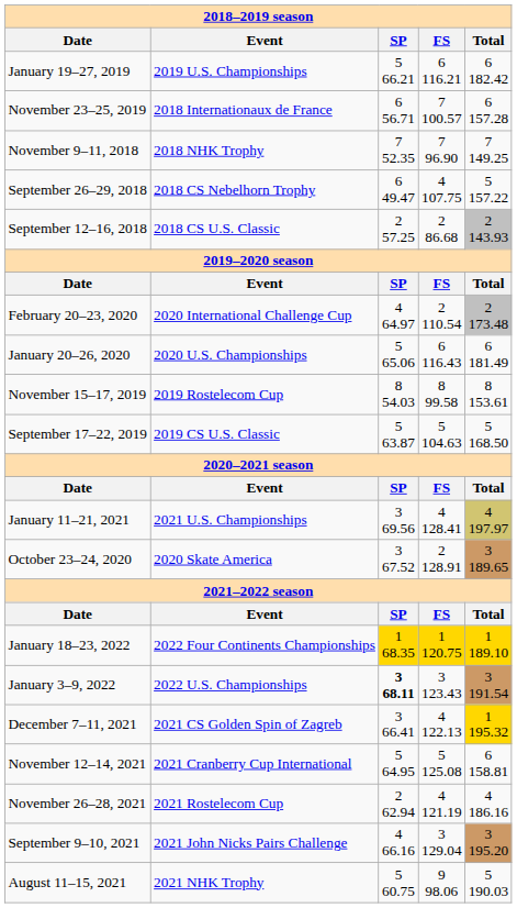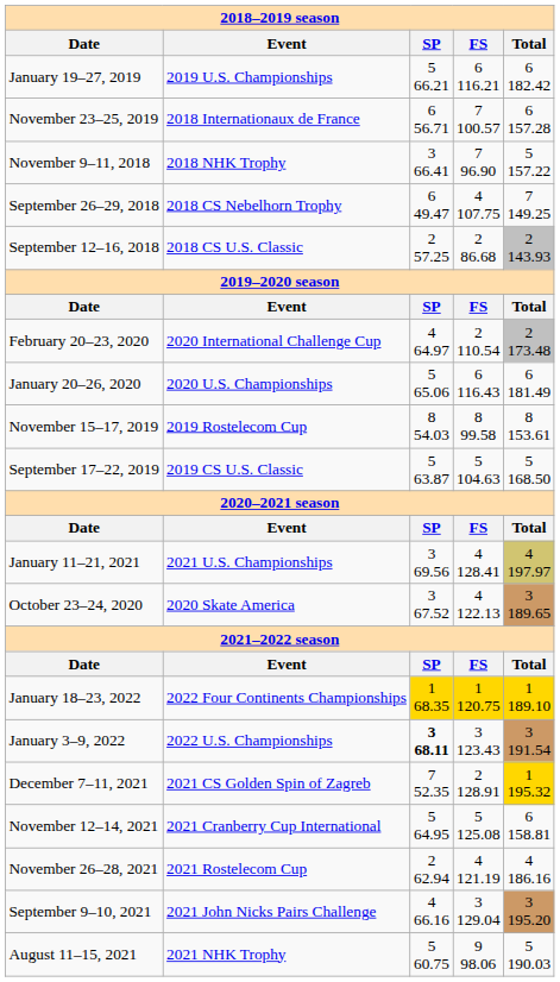 <table class="wikitable">
 <tr>
 <td style="background-color: #ffdead; " colspan=5 align=center><a href='#'><strong>2018–2019 season</strong></a></td>
 </tr>
 <tr>
 <th>Date</th>
 <th>Event</th>
 <th><a href='#'>SP</a></th>
 <th><a href='#'>FS</a></th>
 <th>Total</th>
 </tr>
 <tr>
 <td>January 19–27, 2019</td>
 <td><a href='#'>2019 U.S. Championships</a></td>
 <td align=center>5 <br> 66.21</td>
 <td align=center>6 <br> 116.21</td>
 <td align=center>6 <br> 182.42</td>
 </tr>
 <tr>
 <td>November 23–25, 2019</td>
 <td><a href='#'>2018 Internationaux de France</a></td>
 <td align=center>6 <br> 56.71</td>
 <td align=center>7 <br> 100.57</td>
 <td align=center>6 <br> 157.28</td>
 </tr>
 <tr>
 <td>November 9–11, 2018</td>
 <td><a href='#'>2018 NHK Trophy</a></td>
-<td align=center>7 <br> 52.35</td>
+<td align=center>3 <br> 66.41</td>
 <td align=center>7 <br>	96.90</td>
-<td align=center>7 <br> 149.25</td>
+<td align=center>5 <br> 157.22</td>
 </tr>
 <tr>
 <td>September 26–29, 2018</td>
 <td><a href='#'>2018 CS Nebelhorn Trophy</a></td>
 <td align=center>6 <br> 49.47</td>
 <td align=center>4 <br> 107.75</td>
-<td align=center>5 <br> 157.22</td>
+<td align=center>7 <br> 149.25</td>
 </tr>
 <tr>
 <td>September 12–16, 2018</td>
 <td><a href='#'>2018 CS U.S. Classic</a></td>
 <td align=center>2 <br>	57.25</td>
 <td align=center>2 <br> 86.68</td>
 <td align=center bgcolor=silver>2 <br> 143.93</td>
 </tr>
 <tr>
 <td style="background-color: #ffdead; " colspan=5 align=center><a href='#'><strong>2019–2020 season</strong></a></td>
 </tr>
 <tr>
 <th>Date</th>
 <th>Event</th>
 <th><a href='#'>SP</a></th>
 <th><a href='#'>FS</a></th>
 <th>Total</th>
 </tr>
 <tr>
 <td>February 20–23, 2020</td>
 <td><a href='#'>2020 International Challenge Cup</a></td>
 <td align=center>4 <br> 64.97</td>
 <td align=center>2 <br> 110.54</td>
 <td align=center bgcolor=silver>2 <br> 173.48</td>
 </tr>
 <tr>
 <td>January 20–26, 2020</td>
 <td><a href='#'>2020 U.S. Championships</a></td>
 <td align=center>5 <br> 65.06</td>
 <td align=center>6 <br> 116.43</td>
 <td align=center>6 <br> 181.49</td>
 </tr>
 <tr>
 <td>November 15–17, 2019</td>
 <td><a href='#'>2019 Rostelecom Cup</a></td>
 <td align=center>8 <br> 54.03</td>
 <td align=center>8 <br> 99.58</td>
 <td align=center>8 <br> 153.61</td>
 </tr>
 <tr>
 <td>September 17–22, 2019</td>
 <td><a href='#'>2019 CS U.S. Classic</a></td>
 <td align=center>5 <br>	63.87</td>
 <td align=center>5 <br> 104.63</td>
 <td align=center>5 <br> 168.50</td>
 </tr>
 <tr>
 <td style="background-color: #ffdead; " colspan=5 align=center><a href='#'><strong>2020–2021 season</strong></a></td>
 </tr>
 <tr>
 <th>Date</th>
 <th>Event</th>
 <th><a href='#'>SP</a></th>
 <th><a href='#'>FS</a></th>
 <th>Total</th>
 </tr>
 <tr>
 <td>January 11–21, 2021</td>
 <td><a href='#'>2021 U.S. Championships</a></td>
 <td align=center>3 <br> 69.56</td>
 <td align=center>4 <br> 128.41</td>
 <td align=center bgcolor=d1c571>4 <br> 197.97</td>
 </tr>
 <tr>
 <td>October 23–24, 2020</td>
 <td><a href='#'>2020 Skate America</a></td>
 <td align=center>3 <br> 67.52</td>
-<td align=center>2 <br> 128.91</td>
+<td align=center>4 <br> 122.13</td>
 <td align=center bgcolor=cc9966>3 <br> 189.65</td>
 </tr>
 <tr>
 <td style="background-color: #ffdead; " colspan=5 align=center><a href='#'><strong>2021–2022 season</strong></a></td>
 </tr>
 <tr>
 <th>Date</th>
 <th>Event</th>
 <th><a href='#'>SP</a></th>
 <th><a href='#'>FS</a></th>
 <th>Total</th>
 </tr>
 <tr>
 <td>January 18–23, 2022</td>
 <td><a href='#'>2022 Four Continents Championships</a></td>
 <td align=center bgcolor=gold>1 <br> 68.35</td>
 <td align=center bgcolor=gold>1 <br> 120.75</td>
 <td align=center bgcolor=gold>1 <br> 189.10</td>
 </tr>
 <tr>
 <td>January 3–9, 2022</td>
 <td><a href='#'>2022 U.S. Championships</a></td>
 <td align=center><strong>3 <br> 68.11</strong></td>
 <td align=center>3 <br> 123.43</td>
 <td align=center bgcolor=cc9966>3 <br> 191.54</td>
 </tr>
 <tr>
 <td>December 7–11, 2021</td>
 <td><a href='#'>2021 CS Golden Spin of Zagreb</a></td>
-<td align=center>3 <br> 66.41</td>
-<td align=center>4 <br> 122.13</td>
+<td align=center>7 <br> 52.35</td>
+<td align=center>2 <br> 128.91</td>
 <td align=center bgcolor=gold>1 <br> 195.32</td>
 </tr>
 <tr>
 <td>November 12–14, 2021</td>
 <td><a href='#'>2021 Cranberry Cup International</a></td>
 <td align=center>5 <br> 64.95</td>
 <td align=center>5 <br> 125.08</td>
 <td align=center>6 <br> 158.81</td>
 </tr>
 <tr>
 <td>November 26–28, 2021</td>
 <td><a href='#'>2021 Rostelecom Cup</a></td>
 <td align=center>2 <br> 62.94</td>
 <td align=center>4 <br> 121.19</td>
 <td align=center>4 <br> 186.16</td>
 </tr>
 <tr>
 <td>September 9–10, 2021</td>
 <td><a href='#'>2021 John Nicks Pairs Challenge</a></td>
 <td align=center>4 <br> 66.16</td>
 <td align=center>3 <br> 129.04</td>
 <td align=center bgcolor=cc9966>3 <br> 195.20</td>
 </tr>
 <tr>
 <td>August 11–15, 2021</td>
 <td><a href='#'>2021 NHK Trophy</a></td>
 <td align=center>5 <br> 60.75</td>
 <td align=center>9 <br> 98.06</td>
 <td align=center>5 <br> 190.03</td>
 </tr>
 </table>
